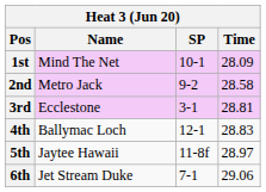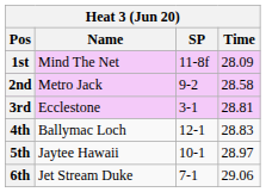 <table class="wikitable">
 <tr>
 <th colspan="6">Heat 3 (Jun 20)</th>
 </tr>
 <tr>
 <th width=20>Pos</th>
 <th width=150>Name</th>
 <th width=40>SP</th>
 <th width=40>Time</th>
 </tr>
 <tr style="background: #f4caf9;">
 <th>1st</th>
 <td>Mind The Net</td>
-<td>10-1</td>
+<td>11-8f</td>
 <td>28.09</td>
 </tr>
 <tr style="background: #f4caf9;">
 <th>2nd</th>
 <td>Metro Jack</td>
 <td>9-2</td>
 <td>28.58</td>
 </tr>
 <tr style="background: #f4caf9;">
 <th>3rd</th>
 <td>Ecclestone</td>
 <td>3-1</td>
 <td>28.81</td>
 </tr>
 <tr>
 <th>4th</th>
 <td>Ballymac Loch</td>
 <td>12-1</td>
 <td>28.83</td>
 </tr>
 <tr>
 <th>5th</th>
 <td>Jaytee Hawaii</td>
-<td>11-8f</td>
+<td>10-1</td>
 <td>28.97</td>
 </tr>
 <tr>
 <th>6th</th>
 <td>Jet Stream Duke</td>
 <td>7-1</td>
 <td>29.06</td>
 </tr>
 </table>
